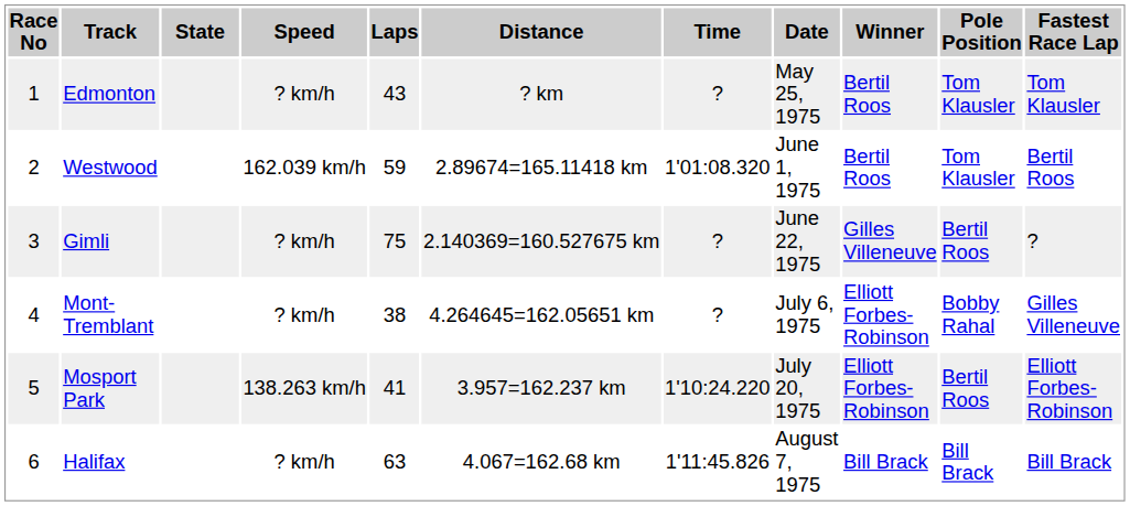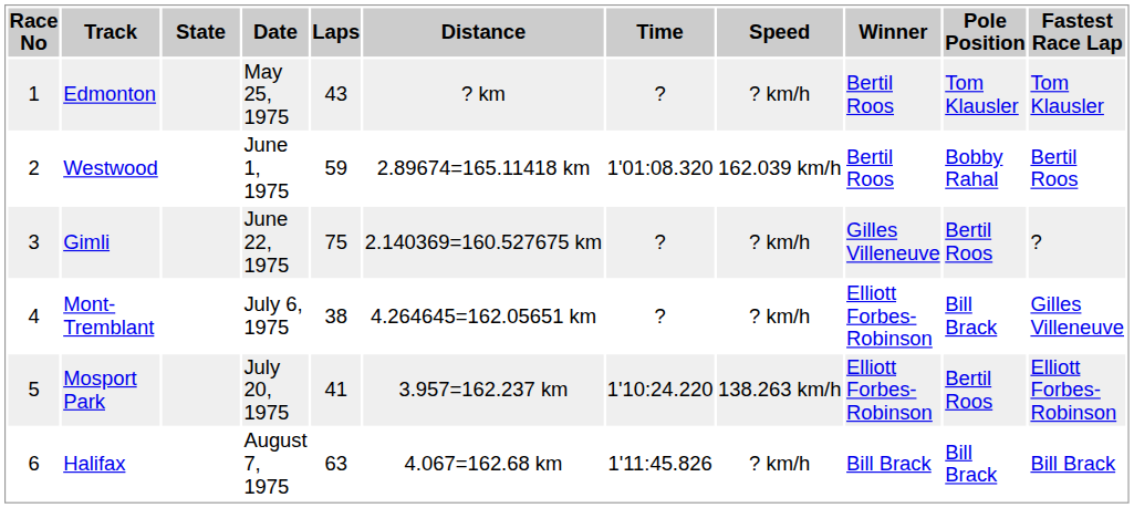 <table border="0" style="border: 1px solid #999; background-color:#FFFFFF; text-align:center">
 <tr align="center" style="background:#CCCCCC;">
 <th>Race No</th>
 <th>Track</th>
 <th>State</th>
-<th>Speed</th>
+<th>Date</th>
 <th>Laps</th>
 <th>Distance</th>
 <th>Time</th>
-<th>Date</th>
+<th>Speed</th>
 <th>Winner</th>
 <th>Pole Position</th>
 <th>Fastest Race Lap</th>
 </tr>
 <tr style="background:#EFEFEF;">
 <td>1</td>
 <td align="left"><a href='#'>Edmonton</a></td>
 <td align="left"></td>
-<td>? km/h</td>
+<td align="left">May 25, 1975</td>
 <td>43</td>
 <td>? km</td>
 <td>?</td>
-<td align="left">May 25, 1975</td>
+<td>? km/h</td>
 <td align="left"><a href='#'>Bertil Roos</a></td>
 <td align="left"><a href='#'>Tom Klausler</a></td>
 <td align="left"><a href='#'>Tom Klausler</a></td>
 </tr>
 <tr>
 <td>2</td>
 <td align="left"><a href='#'>Westwood</a></td>
 <td align="left"></td>
-<td>162.039 km/h</td>
+<td align="left">June 1, 1975</td>
 <td>59</td>
 <td>2.89674=165.11418 km</td>
 <td>1'01:08.320</td>
-<td align="left">June 1, 1975</td>
+<td>162.039 km/h</td>
 <td align="left"><a href='#'>Bertil Roos</a></td>
-<td align="left"><a href='#'>Tom Klausler</a></td>
+<td align="left"><a href='#'>Bobby Rahal</a></td>
 <td align="left"><a href='#'>Bertil Roos</a></td>
 </tr>
 <tr style="background:#EFEFEF;">
 <td>3</td>
 <td align="left"><a href='#'>Gimli</a></td>
 <td align="left"></td>
-<td>? km/h</td>
+<td align="left">June 22, 1975</td>
 <td>75</td>
 <td>2.140369=160.527675 km</td>
 <td>?</td>
-<td align="left">June 22, 1975</td>
+<td>? km/h</td>
 <td align="left"><a href='#'>Gilles Villeneuve</a></td>
 <td align="left"><a href='#'>Bertil Roos</a></td>
 <td align="left">?</td>
 </tr>
 <tr>
 <td>4</td>
 <td align="left"><a href='#'>Mont-Tremblant</a></td>
 <td align="left"></td>
-<td>? km/h</td>
+<td align="left">July 6, 1975</td>
 <td>38</td>
 <td>4.264645=162.05651 km</td>
 <td>?</td>
-<td align="left">July 6, 1975</td>
+<td>? km/h</td>
 <td align="left"><a href='#'>Elliott Forbes-Robinson</a></td>
-<td align="left"><a href='#'>Bobby Rahal</a></td>
+<td align="left"><a href='#'>Bill Brack</a></td>
 <td align="left"><a href='#'>Gilles Villeneuve</a></td>
 </tr>
 <tr style="background:#EFEFEF;">
 <td>5</td>
 <td align="left"><a href='#'>Mosport Park</a></td>
 <td align="left" width="85"></td>
-<td>138.263 km/h</td>
+<td align="left">July 20, 1975</td>
 <td>41</td>
 <td>3.957=162.237 km</td>
 <td>1'10:24.220</td>
-<td align="left">July 20, 1975</td>
+<td>138.263 km/h</td>
 <td align="left"><a href='#'>Elliott Forbes-Robinson</a></td>
 <td align="left"><a href='#'>Bertil Roos</a></td>
 <td align="left"><a href='#'>Elliott Forbes-Robinson</a></td>
 </tr>
 <tr>
 <td>6</td>
 <td align="left"><a href='#'>Halifax</a></td>
 <td align="left"></td>
-<td>? km/h</td>
+<td align="left">August 7, 1975</td>
 <td>63</td>
 <td>4.067=162.68 km</td>
 <td>1'11:45.826</td>
-<td align="left">August 7, 1975</td>
+<td>? km/h</td>
 <td align="left"><a href='#'>Bill Brack</a></td>
 <td align="left"><a href='#'>Bill Brack</a></td>
 <td align="left"><a href='#'>Bill Brack</a></td>
 </tr>
 </table>
